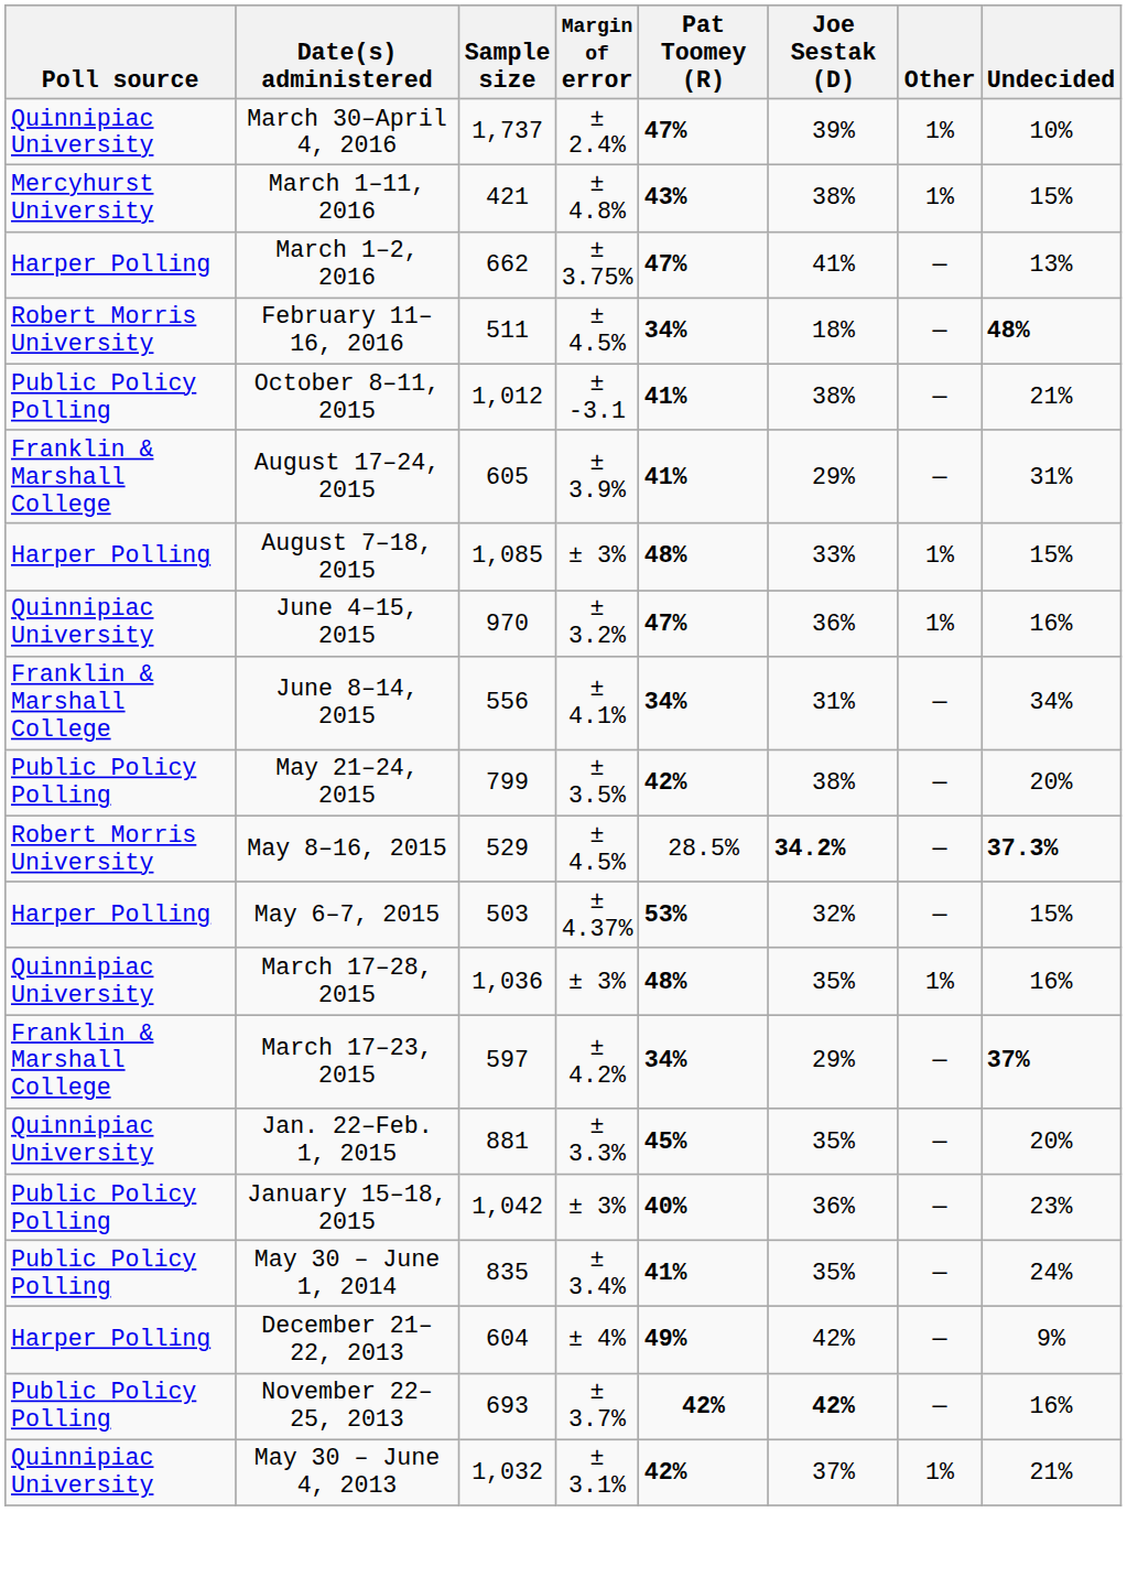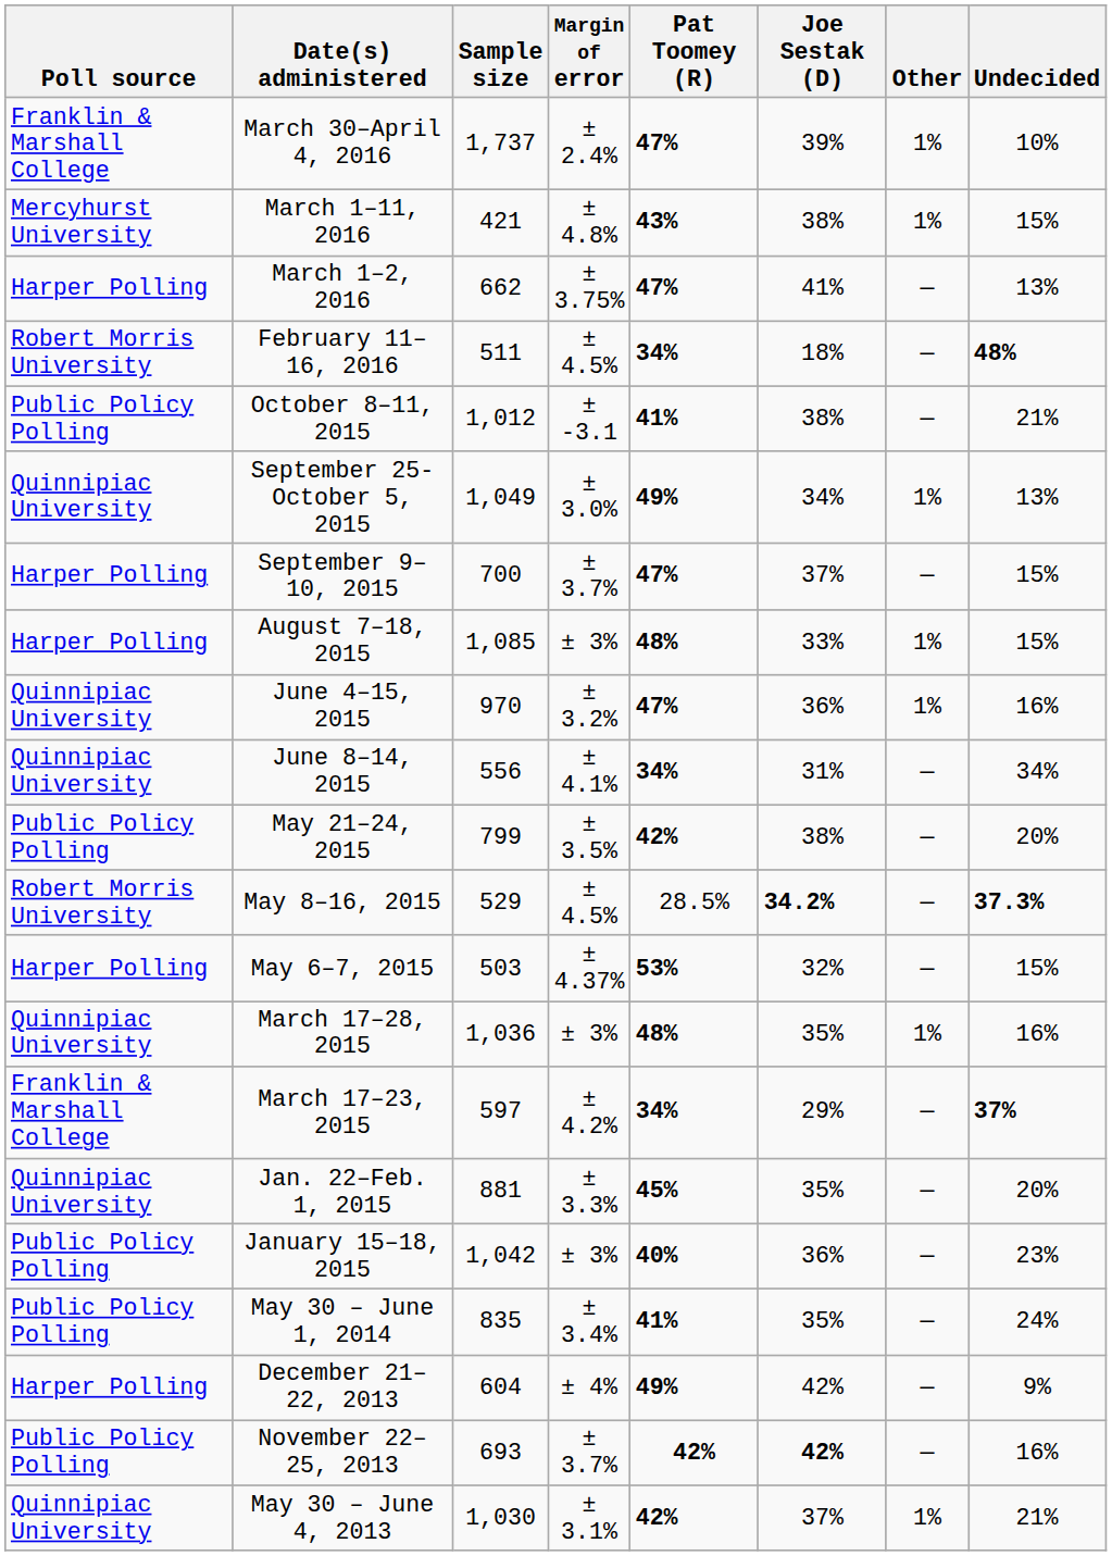 <table class="wikitable">
 <tr valign= bottom>
 <th style="width:200px;">Poll source</th>
 <th style="width:160px;">Date(s)<br>administered</th>
 <th class=small>Sample<br>size</th>
 <th><small>Margin of</small><br>error</th>
 <th style="width:100px;">Pat<br>Toomey (R)</th>
 <th style="width:100px;">Joe<br>Sestak (D)</th>
 <th>Other</th>
 <th>Undecided</th>
 </tr>
 <tr>
-<td><a href='#'>Quinnipiac University</a></td>
+<td><a href='#'>Franklin & Marshall College</a></td>
 <td align=center>March 30–April 4, 2016</td>
 <td align=center>1,737</td>
 <td align=center>± 2.4%</td>
 <td><strong>47%</strong></td>
 <td align=center>39%</td>
 <td align=center>1%</td>
 <td align=center>10%</td>
 </tr>
 <tr>
 <td><a href='#'>Mercyhurst University</a></td>
 <td align=center>March 1–11, 2016</td>
 <td align=center>421</td>
 <td align=center>± 4.8%</td>
 <td><strong>43%</strong></td>
 <td align=center>38%</td>
 <td align=center>1%</td>
 <td align=center>15%</td>
 </tr>
 <tr>
 <td><a href='#'>Harper Polling</a></td>
 <td align=center>March 1–2, 2016</td>
 <td align=center>662</td>
 <td align=center>± 3.75%</td>
 <td><strong>47%</strong></td>
 <td align=center>41%</td>
 <td align=center>—</td>
 <td align=center>13%</td>
 </tr>
 <tr>
 <td><a href='#'>Robert Morris University</a></td>
 <td align=center>February 11–16, 2016</td>
 <td align=center>511</td>
 <td align=center>± 4.5%</td>
 <td><strong>34%</strong></td>
 <td align=center>18%</td>
 <td align=center>—</td>
 <td><strong>48%</strong></td>
 </tr>
 <tr>
 <td><a href='#'>Public Policy Polling</a></td>
 <td align=center>October 8–11, 2015</td>
 <td align=center>1,012</td>
 <td align=center>± -3.1</td>
 <td><strong>41%</strong></td>
 <td align=center>38%</td>
 <td align=center>—</td>
 <td align=center>21%</td>
 </tr>
 <tr>
-<td><a href='#'>Franklin & Marshall College</a></td>
-<td align=center>August 17–24, 2015</td>
-<td align=center>605</td>
-<td align=center>± 3.9%</td>
-<td><strong>41%</strong></td>
-<td align=center>29%</td>
+<td><a href='#'>Quinnipiac University</a></td>
+<td align=center>September 25-October 5, 2015</td>
+<td align=center>1,049</td>
+<td align=center>± 3.0%</td>
+<td><strong>49%</strong></td>
+<td align=center>34%</td>
+<td align=center>1%</td>
+<td align=center>13%</td>
+</tr>
+<tr>
+<td><a href='#'>Harper Polling</a></td>
+<td align=center>September 9–10, 2015</td>
+<td align=center>700</td>
+<td align=center>± 3.7%</td>
+<td><strong>47%</strong></td>
+<td align=center>37%</td>
 <td align=center>—</td>
-<td align=center>31%</td>
+<td align=center>15%</td>
 </tr>
 <tr>
 <td><a href='#'>Harper Polling</a></td>
 <td align=center>August 7–18, 2015</td>
 <td align=center>1,085</td>
 <td align=center>± 3%</td>
 <td><strong>48%</strong></td>
 <td align=center>33%</td>
 <td align=center>1%</td>
 <td align=center>15%</td>
 </tr>
 <tr>
 <td><a href='#'>Quinnipiac University</a></td>
 <td align=center>June 4–15, 2015</td>
 <td align=center>970</td>
 <td align=center>± 3.2%</td>
 <td><strong>47%</strong></td>
 <td align=center>36%</td>
 <td align=center>1%</td>
 <td align=center>16%</td>
 </tr>
 <tr>
-<td><a href='#'>Franklin & Marshall College</a></td>
+<td><a href='#'>Quinnipiac University</a></td>
 <td align=center>June 8–14, 2015</td>
 <td align=center>556</td>
 <td align=center>± 4.1%</td>
 <td><strong>34%</strong></td>
 <td align=center>31%</td>
 <td align=center>—</td>
 <td align=center>34%</td>
 </tr>
 <tr>
 <td><a href='#'>Public Policy Polling</a></td>
 <td align=center>May 21–24, 2015</td>
 <td align=center>799</td>
 <td align=center>± 3.5%</td>
 <td><strong>42%</strong></td>
 <td align=center>38%</td>
 <td align=center>—</td>
 <td align=center>20%</td>
 </tr>
 <tr>
 <td><a href='#'>Robert Morris University</a></td>
 <td align=center>May 8–16, 2015</td>
 <td align=center>529</td>
 <td align=center>± 4.5%</td>
 <td align=center>28.5%</td>
 <td><strong>34.2%</strong></td>
 <td align=center>—</td>
 <td><strong>37.3%</strong></td>
 </tr>
 <tr>
 <td><a href='#'>Harper Polling</a></td>
 <td align=center>May 6–7, 2015</td>
 <td align=center>503</td>
 <td align=center>± 4.37%</td>
 <td><strong>53%</strong></td>
 <td align=center>32%</td>
 <td align=center>—</td>
 <td align=center>15%</td>
 </tr>
 <tr>
 <td><a href='#'>Quinnipiac University</a></td>
 <td align=center>March 17–28, 2015</td>
 <td align=center>1,036</td>
 <td align=center>± 3%</td>
 <td><strong>48%</strong></td>
 <td align=center>35%</td>
 <td align=center>1%</td>
 <td align=center>16%</td>
 </tr>
 <tr>
 <td><a href='#'>Franklin & Marshall College</a></td>
 <td align=center>March 17–23, 2015</td>
 <td align=center>597</td>
 <td align=center>± 4.2%</td>
 <td><strong>34%</strong></td>
 <td align=center>29%</td>
 <td align=center>—</td>
 <td><strong>37%</strong></td>
 </tr>
 <tr>
 <td><a href='#'>Quinnipiac University</a></td>
 <td align=center>Jan. 22–Feb. 1, 2015</td>
 <td align=center>881</td>
 <td align=center>± 3.3%</td>
 <td><strong>45%</strong></td>
 <td align=center>35%</td>
 <td align=center>—</td>
 <td align=center>20%</td>
 </tr>
 <tr>
 <td><a href='#'>Public Policy Polling</a></td>
 <td align=center>January 15–18, 2015</td>
 <td align=center>1,042</td>
 <td align=center>± 3%</td>
 <td><strong>40%</strong></td>
 <td align=center>36%</td>
 <td align=center>—</td>
 <td align=center>23%</td>
 </tr>
 <tr>
 <td><a href='#'>Public Policy Polling</a></td>
 <td align=center>May 30 – June 1, 2014</td>
 <td align=center>835</td>
 <td align=center>± 3.4%</td>
 <td><strong>41%</strong></td>
 <td align=center>35%</td>
 <td align=center>—</td>
 <td align=center>24%</td>
 </tr>
 <tr>
 <td><a href='#'>Harper Polling</a></td>
 <td align=center>December 21–22, 2013</td>
 <td align=center>604</td>
 <td align=center>± 4%</td>
 <td><strong>49%</strong></td>
 <td align=center>42%</td>
 <td align=center>—</td>
 <td align=center>9%</td>
 </tr>
 <tr>
 <td><a href='#'>Public Policy Polling</a></td>
 <td align=center>November 22–25, 2013</td>
 <td align=center>693</td>
 <td align=center>± 3.7%</td>
 <td align=center><strong>42%</strong></td>
 <td align=center><strong>42%</strong></td>
 <td align=center>—</td>
 <td align=center>16%</td>
 </tr>
 <tr>
 <td><a href='#'>Quinnipiac University</a></td>
 <td align=center>May 30 – June 4, 2013</td>
-<td align=center>1,032</td>
+<td align=center>1,030</td>
 <td align=center>± 3.1%</td>
 <td><strong>42%</strong></td>
 <td align=center>37%</td>
 <td align=center>1%</td>
 <td align=center>21%</td>
 </tr>
 </table>
